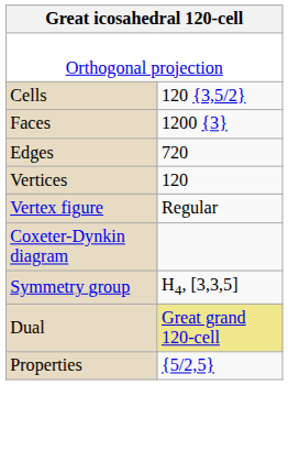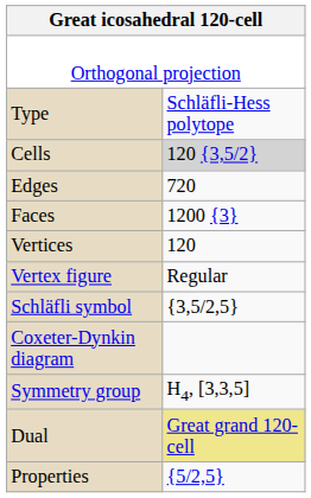 <table class="wikitable" align="right" style="margin-left:10px" width="250">
 <tr>
 <th bgcolor=#e7dcc3 colspan=2>Great icosahedral 120-cell</th>
 </tr>
 <tr>
 <td bgcolor=#ffffff align=center colspan=2><br><a href='#'>Orthogonal projection</a></td>
 </tr>
 <tr>
+<td bgcolor=#e7dcc3>Type</td>
+<td><a href='#'>Schläfli-Hess polytope</a></td>
+</tr>
+<tr>
 <td bgcolor=#e7dcc3>Cells</td>
-<td>120 <a href='#'>{3,5/2}</a></td>
+<td style="background: lightgrey;">120 <a href='#'>{3,5/2}</a></td>
+</tr>
+<tr>
+<td bgcolor=#e7dcc3>Edges</td>
+<td>720</td>
 </tr>
 <tr>
 <td bgcolor=#e7dcc3>Faces</td>
 <td>1200 <a href='#'>{3}</a></td>
-</tr>
-<tr>
-<td bgcolor=#e7dcc3>Edges</td>
-<td>720</td>
 </tr>
 <tr>
 <td bgcolor=#e7dcc3>Vertices</td>
 <td>120</td>
 </tr>
 <tr>
 <td bgcolor=#e7dcc3><a href='#'>Vertex figure</a></td>
 <td>Regular</td>
+</tr>
+<tr>
+<td bgcolor=#e7dcc3><a href='#'>Schläfli symbol</a></td>
+<td>{3,5/2,5}</td>
 </tr>
 <tr>
 <td bgcolor=#e7dcc3><a href='#'>Coxeter-Dynkin diagram</a></td>
 <td></td>
 </tr>
 <tr>
 <td bgcolor=#e7dcc3><a href='#'>Symmetry group</a></td>
 <td>H<sub>4</sub>, [3,3,5]</td>
 </tr>
 <tr>
 <td bgcolor=#e7dcc3>Dual</td>
 <td style="background: khaki;"><a href='#'>Great grand 120-cell</a></td>
 </tr>
 <tr>
 <td bgcolor=#e7dcc3>Properties</td>
 <td><a href='#'>{5/2,5}</a></td>
 </tr>
 </table>
